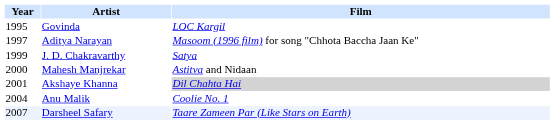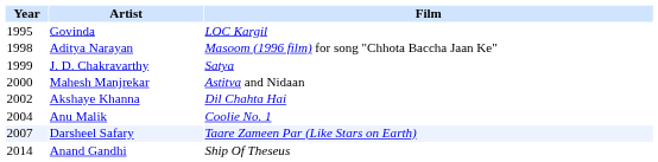 <table cellspacing="1" cellpadding="1" border="0" width="50%">
 <tr bgcolor="#d1e4fd">
 <th>Year</th>
 <th>Artist</th>
 <th>Film</th>
 </tr>
 <tr>
 <td>1995</td>
 <td><a href='#'>Govinda</a></td>
 <td><em><a href='#'>LOC Kargil</a></em></td>
 </tr>
 <tr>
-<td>1997</td>
+<td>1998</td>
 <td><a href='#'>Aditya Narayan</a></td>
 <td><em><a href='#'>Masoom (1996 film)</a></em> for song "Chhota Baccha Jaan Ke"</td>
 </tr>
 <tr>
 <td>1999</td>
 <td><a href='#'>J. D. Chakravarthy</a></td>
 <td><em><a href='#'>Satya</a></em></td>
 </tr>
 <tr>
 <td>2000</td>
 <td><a href='#'>Mahesh Manjrekar</a></td>
 <td><em><a href='#'>Astitva</a></em> and Nidaan</td>
 </tr>
 <tr>
-<td>2001</td>
+<td>2002</td>
 <td><a href='#'>Akshaye Khanna</a></td>
-<td style="background: lightgrey;"><em><a href='#'>Dil Chahta Hai</a></em></td>
+<td><em><a href='#'>Dil Chahta Hai</a></em></td>
 </tr>
 <tr>
 <td>2004</td>
 <td><a href='#'>Anu Malik</a></td>
 <td><em><a href='#'>Coolie No. 1</a></em></td>
 </tr>
 <tr bgcolor=#edf3fe>
 <td>2007</td>
 <td><a href='#'>Darsheel Safary</a></td>
 <td><em><a href='#'>Taare Zameen Par (Like Stars on Earth)</a></em></td>
 </tr>
+<tr>
+<td>2014</td>
+<td><a href='#'>Anand Gandhi</a></td>
+<td><em>Ship Of Theseus</em></td>
+</tr>
 <tr bgcolor=#edf3fe>
 </tr>
 </table>
